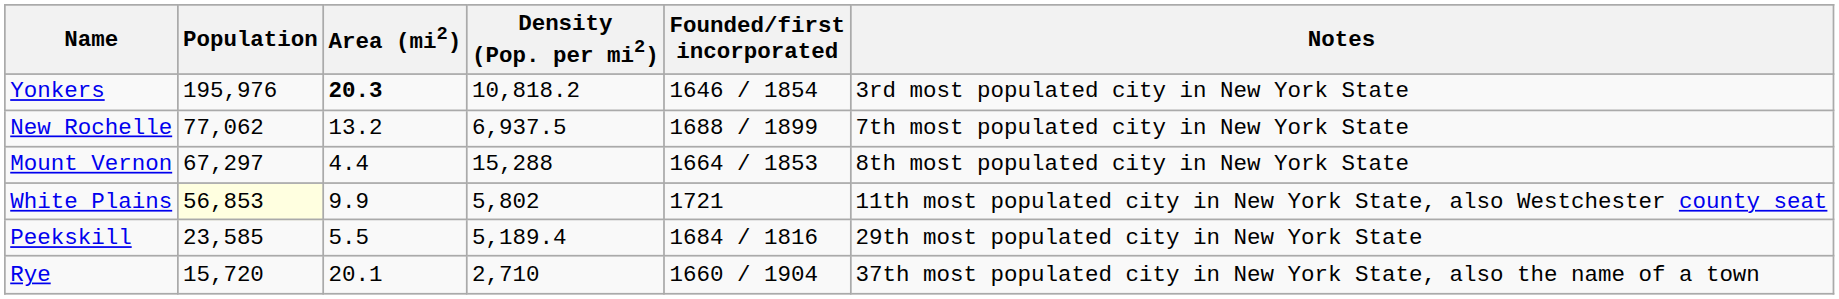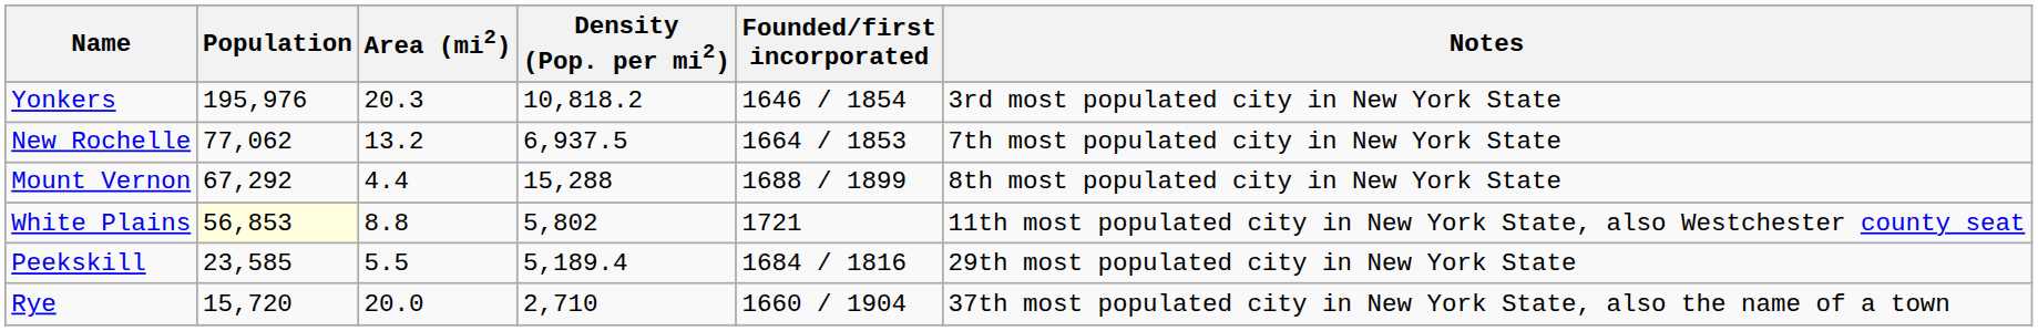 <table class="wikitable sortable">
 <tr>
 <th>Name</th>
 <th data-sort-type="number">Population</th>
 <th data-sort-type="number">Area (mi<sup>2</sup>)</th>
 <th data-sort-type="number">Density<br>(Pop. per mi<sup>2</sup>)</th>
 <th data-sort-type="number">Founded/first<br>incorporated</th>
 <th class="unsortable">Notes</th>
 </tr>
 <tr>
 <td><a href='#'>Yonkers</a></td>
 <td>195,976</td>
-<td><strong>20.3</strong></td>
+<td>20.3</td>
 <td>10,818.2</td>
 <td>1646 / 1854</td>
 <td>3rd most populated city in New York State</td>
 </tr>
 <tr>
 <td><a href='#'>New Rochelle</a></td>
 <td>77,062</td>
 <td>13.2</td>
 <td>6,937.5</td>
-<td>1688 / 1899</td>
+<td>1664 / 1853</td>
 <td>7th most populated city in New York State</td>
 </tr>
 <tr>
 <td><a href='#'>Mount Vernon</a></td>
-<td>67,297</td>
+<td>67,292</td>
 <td>4.4</td>
 <td>15,288</td>
-<td>1664 / 1853</td>
+<td>1688 / 1899</td>
 <td>8th most populated city in New York State</td>
 </tr>
 <tr>
 <td><a href='#'>White Plains</a></td>
 <td style="background: lightyellow;">56,853</td>
-<td>9.9</td>
+<td>8.8</td>
 <td>5,802</td>
 <td>1721</td>
 <td>11th most populated city in New York State, also Westchester <a href='#'>county seat</a></td>
 </tr>
 <tr>
 <td><a href='#'>Peekskill</a></td>
 <td>23,585</td>
 <td>5.5</td>
 <td>5,189.4</td>
 <td>1684 / 1816</td>
 <td>29th most populated city in New York State</td>
 </tr>
 <tr>
 <td><a href='#'>Rye</a></td>
 <td>15,720</td>
-<td>20.1</td>
+<td>20.0</td>
 <td>2,710</td>
 <td>1660 / 1904</td>
 <td>37th most populated city in New York State, also the name of a town</td>
 </tr>
 </table>
